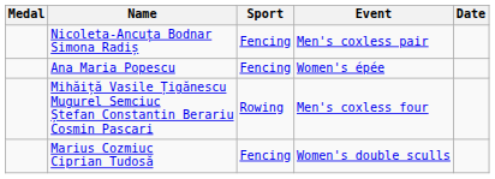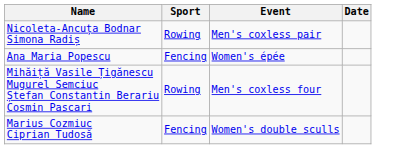 <table class="wikitable sortable" style="font-size: 95%;">
 <tr>
-<th>Medal</th>
 <th>Name</th>
 <th>Sport</th>
 <th>Event</th>
 <th>Date</th>
 </tr>
 <tr>
-<td></td>
 <td><a href='#'>Nicoleta-Ancuța Bodnar</a><br><a href='#'>Simona Radiș</a></td>
-<td><a href='#'>Fencing</a></td>
+<td><a href='#'>Rowing</a></td>
 <td><a href='#'>Men's coxless pair</a></td>
 <td></td>
 </tr>
 <tr>
-<td></td>
 <td><a href='#'>Ana Maria Popescu</a></td>
 <td><a href='#'>Fencing</a></td>
 <td><a href='#'>Women's épée</a></td>
 <td></td>
 </tr>
 <tr>
-<td></td>
 <td><a href='#'>Mihăiță Vasile Țigănescu</a><br><a href='#'>Mugurel Semciuc</a><br><a href='#'>Ștefan Constantin Berariu</a><br><a href='#'>Cosmin Pascari</a></td>
 <td><a href='#'>Rowing</a></td>
 <td><a href='#'>Men's coxless four</a></td>
 <td></td>
 </tr>
 <tr>
-<td></td>
 <td><a href='#'>Marius Cozmiuc</a><br><a href='#'>Ciprian Tudosă</a></td>
 <td><a href='#'>Fencing</a></td>
 <td><a href='#'>Women's double sculls</a></td>
 <td></td>
 </tr>
 </table>
